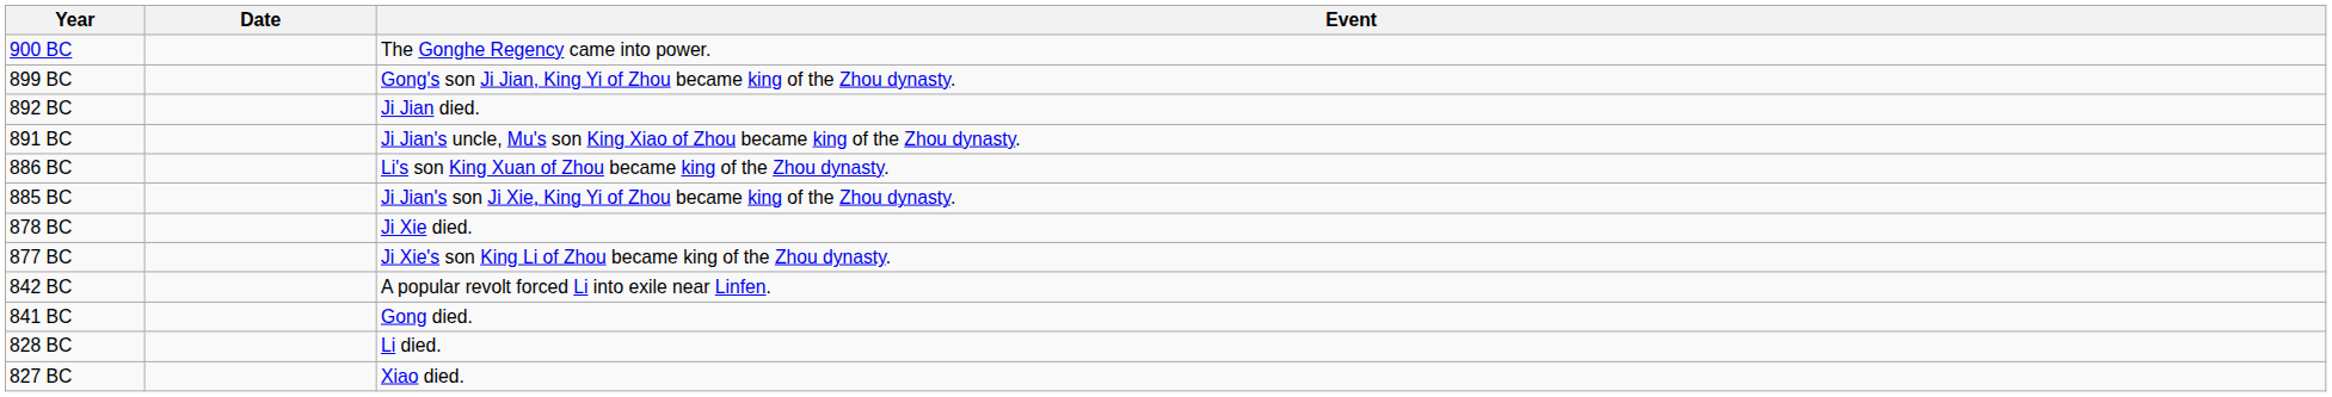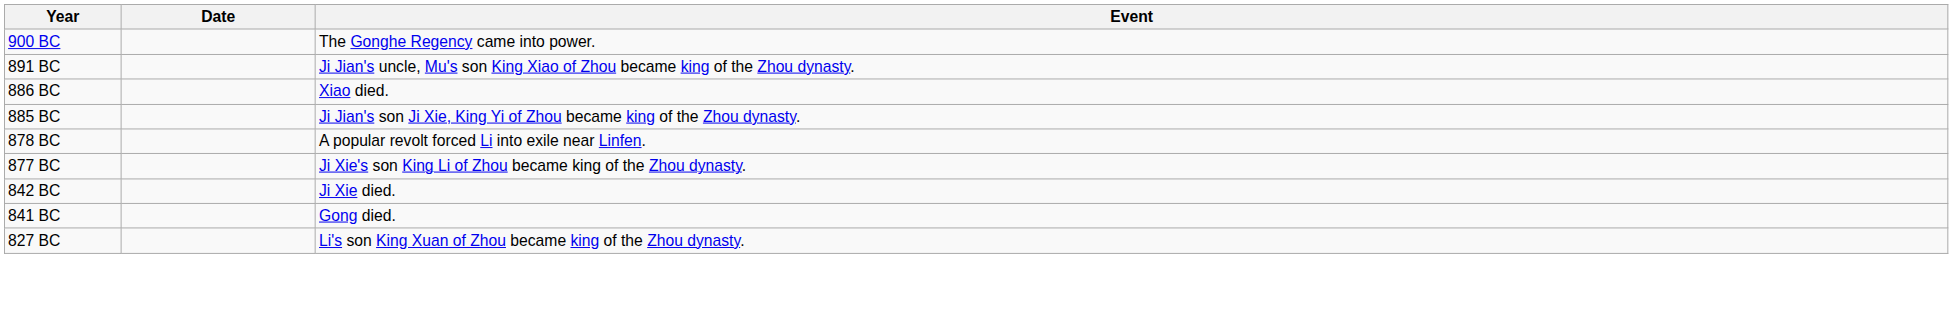 <table class="wikitable" width="100%">
 <tr>
 <th style="width:6%">Year</th>
 <th style="width:10%">Date</th>
 <th>Event</th>
 </tr>
 <tr>
 <td><a href='#'>900 BC</a></td>
 <td></td>
 <td>The <a href='#'>Gonghe Regency</a> came into power.</td>
 </tr>
 <tr>
-<td>899 BC</td>
-<td></td>
-<td><a href='#'>Gong's</a> son <a href='#'>Ji Jian, King Yi of Zhou</a> became <a href='#'>king</a> of the <a href='#'>Zhou dynasty</a>.</td>
-</tr>
-<tr>
-<td>892 BC</td>
-<td></td>
-<td><a href='#'>Ji Jian</a> died.</td>
-</tr>
-<tr>
 <td>891 BC</td>
 <td></td>
 <td><a href='#'>Ji Jian's</a> uncle, <a href='#'>Mu's</a> son <a href='#'>King Xiao of Zhou</a> became <a href='#'>king</a> of the <a href='#'>Zhou dynasty</a>.</td>
 </tr>
 <tr>
 <td>886 BC</td>
 <td></td>
-<td><a href='#'>Li's</a> son <a href='#'>King Xuan of Zhou</a> became <a href='#'>king</a> of the <a href='#'>Zhou dynasty</a>.</td>
+<td><a href='#'>Xiao</a> died.</td>
 </tr>
 <tr>
 <td>885 BC</td>
 <td></td>
 <td><a href='#'>Ji Jian's</a> son <a href='#'>Ji Xie, King Yi of Zhou</a> became <a href='#'>king</a> of the <a href='#'>Zhou dynasty</a>.</td>
 </tr>
 <tr>
 <td>878 BC</td>
 <td></td>
-<td><a href='#'>Ji Xie</a> died.</td>
+<td>A popular revolt forced <a href='#'>Li</a> into exile near <a href='#'>Linfen</a>.</td>
 </tr>
 <tr>
 <td>877 BC</td>
 <td></td>
 <td><a href='#'>Ji Xie's</a> son <a href='#'>King Li of Zhou</a> became king of the <a href='#'>Zhou dynasty</a>.</td>
 </tr>
 <tr>
 <td>842 BC</td>
 <td></td>
-<td>A popular revolt forced <a href='#'>Li</a> into exile near <a href='#'>Linfen</a>.</td>
+<td><a href='#'>Ji Xie</a> died.</td>
 </tr>
 <tr>
 <td>841 BC</td>
 <td></td>
 <td><a href='#'>Gong</a> died.</td>
 </tr>
 <tr>
-<td>828 BC</td>
-<td></td>
-<td><a href='#'>Li</a> died.</td>
-</tr>
-<tr>
 <td>827 BC</td>
 <td></td>
-<td><a href='#'>Xiao</a> died.</td>
+<td><a href='#'>Li's</a> son <a href='#'>King Xuan of Zhou</a> became <a href='#'>king</a> of the <a href='#'>Zhou dynasty</a>.</td>
 </tr>
 </table>
